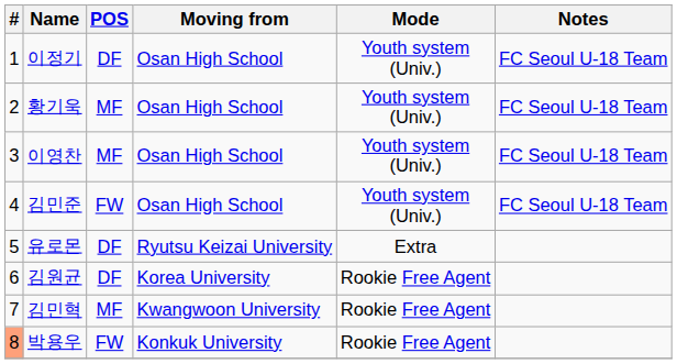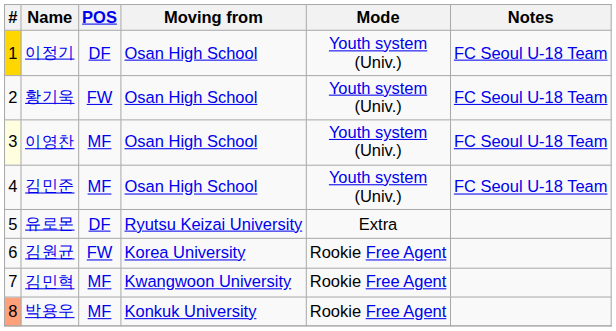 <table class="wikitable sortable" style="text-align:center">
 <tr>
 <th>#</th>
 <th>Name</th>
 <th><a href='#'>POS</a></th>
 <th>Moving from</th>
 <th>Mode</th>
 <th>Notes</th>
 </tr>
 <tr>
-<td>1</td>
+<td style="background: gold;">1</td>
 <td align=left> <a href='#'>이정기</a></td>
 <td><a href='#'>DF</a></td>
 <td align=left> <a href='#'>Osan High School</a></td>
 <td><a href='#'>Youth system</a> <br> (Univ.)</td>
 <td align=left><a href='#'>FC Seoul U-18 Team</a></td>
 </tr>
 <tr>
 <td>2</td>
 <td align=left> <a href='#'>황기욱</a></td>
-<td><a href='#'>MF</a></td>
+<td><a href='#'>FW</a></td>
 <td align=left> <a href='#'>Osan High School</a></td>
 <td><a href='#'>Youth system</a> <br> (Univ.)</td>
 <td align=left><a href='#'>FC Seoul U-18 Team</a></td>
 </tr>
 <tr>
-<td>3</td>
+<td style="background: lightyellow;">3</td>
 <td align=left> <a href='#'>이영찬</a></td>
 <td><a href='#'>MF</a></td>
 <td align=left> <a href='#'>Osan High School</a></td>
 <td><a href='#'>Youth system</a> <br> (Univ.)</td>
 <td align=left><a href='#'>FC Seoul U-18 Team</a></td>
 </tr>
 <tr>
 <td>4</td>
 <td align=left> <a href='#'>김민준</a></td>
-<td><a href='#'>FW</a></td>
+<td><a href='#'>MF</a></td>
 <td align=left> <a href='#'>Osan High School</a></td>
 <td><a href='#'>Youth system</a> <br> (Univ.)</td>
 <td align=left><a href='#'>FC Seoul U-18 Team</a></td>
 </tr>
 <tr>
 <td>5</td>
 <td align=left> <a href='#'>유로몬</a></td>
 <td><a href='#'>DF</a></td>
 <td align=left> <a href='#'>Ryutsu Keizai University</a></td>
 <td>Extra</td>
 <td align=left></td>
 </tr>
 <tr>
 <td>6</td>
 <td align=left> <a href='#'>김원균</a></td>
-<td><a href='#'>DF</a></td>
+<td><a href='#'>FW</a></td>
 <td align=left> <a href='#'>Korea University</a></td>
 <td>Rookie <a href='#'>Free Agent</a></td>
 <td align=left></td>
 </tr>
 <tr>
 <td>7</td>
 <td align=left> <a href='#'>김민혁</a></td>
 <td><a href='#'>MF</a></td>
 <td align=left> <a href='#'>Kwangwoon University</a></td>
 <td>Rookie <a href='#'>Free Agent</a></td>
 <td align=left></td>
 </tr>
 <tr>
 <td style="background: lightsalmon;">8</td>
 <td align=left> <a href='#'>박용우</a></td>
-<td><a href='#'>FW</a></td>
+<td><a href='#'>MF</a></td>
 <td align=left> <a href='#'>Konkuk University</a></td>
 <td>Rookie <a href='#'>Free Agent</a></td>
 <td align=left></td>
 </tr>
 <tr>
 </tr>
 </table>
